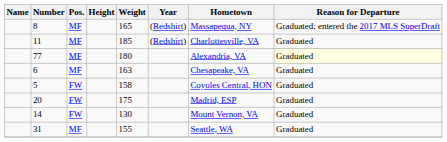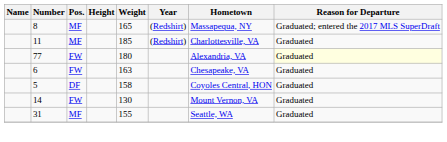 <table class="wikitable sortable" style="font-size:90%;" border="1">
 <tr>
 <th>Name</th>
 <th>Number</th>
 <th>Pos.</th>
 <th>Height</th>
 <th>Weight</th>
 <th>Year</th>
 <th>Hometown</th>
 <th ! class="unsortable">Reason for Departure</th>
 </tr>
 <tr>
 <td></td>
 <td>8</td>
 <td><a href='#'>MF</a></td>
 <td></td>
 <td>165</td>
 <td> (<a href='#'>Redshirt</a>)</td>
 <td><a href='#'>Massapequa, NY</a></td>
 <td>Graduated; entered the <a href='#'>2017 MLS SuperDraft</a></td>
 </tr>
 <tr>
 <td></td>
 <td>11</td>
 <td><a href='#'>MF</a></td>
 <td></td>
 <td>185</td>
 <td> (<a href='#'>Redshirt</a>)</td>
 <td><a href='#'>Charlottesville, VA</a></td>
 <td>Graduated</td>
 </tr>
 <tr>
 <td></td>
 <td>77</td>
-<td><a href='#'>MF</a></td>
+<td><a href='#'>FW</a></td>
 <td></td>
 <td>180</td>
 <td></td>
 <td><a href='#'>Alexandria, VA</a></td>
 <td style="background: lightyellow;">Graduated</td>
 </tr>
 <tr>
 <td></td>
 <td>6</td>
-<td><a href='#'>MF</a></td>
+<td><a href='#'>FW</a></td>
 <td></td>
 <td>163</td>
 <td></td>
 <td><a href='#'>Chesapeake, VA</a></td>
 <td>Graduated</td>
 </tr>
 <tr>
 <td></td>
 <td>5</td>
-<td><a href='#'>FW</a></td>
+<td><a href='#'>DF</a></td>
 <td></td>
 <td>158</td>
 <td></td>
 <td><a href='#'>Coyoles Central, HON</a></td>
-<td>Graduated</td>
-</tr>
-<tr>
-<td></td>
-<td>20</td>
-<td><a href='#'>FW</a></td>
-<td></td>
-<td>175</td>
-<td></td>
-<td><a href='#'>Madrid, ESP</a></td>
 <td>Graduated</td>
 </tr>
 <tr>
 <td></td>
 <td>14</td>
 <td><a href='#'>FW</a></td>
 <td></td>
 <td>130</td>
 <td></td>
 <td><a href='#'>Mount Vernon, VA</a></td>
 <td>Graduated</td>
 </tr>
 <tr>
 <td></td>
 <td>31</td>
 <td><a href='#'>MF</a></td>
 <td></td>
 <td>155</td>
 <td></td>
 <td><a href='#'>Seattle, WA</a></td>
 <td>Graduated</td>
 </tr>
 <tr>
 </tr>
 </table>
